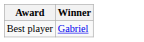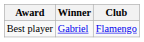 <table class="wikitable">
 <tr>
 <th>Award</th>
 <th>Winner</th>
+<th>Club</th>
 </tr>
 <tr>
 <td>Best player</td>
 <td> <a href='#'>Gabriel</a></td>
+<td><a href='#'>Flamengo</a></td>
 </tr>
 </table>
